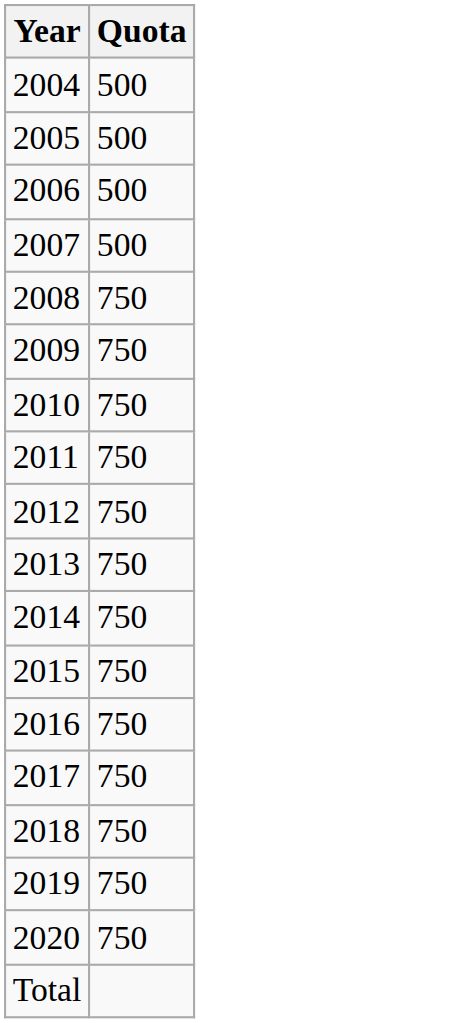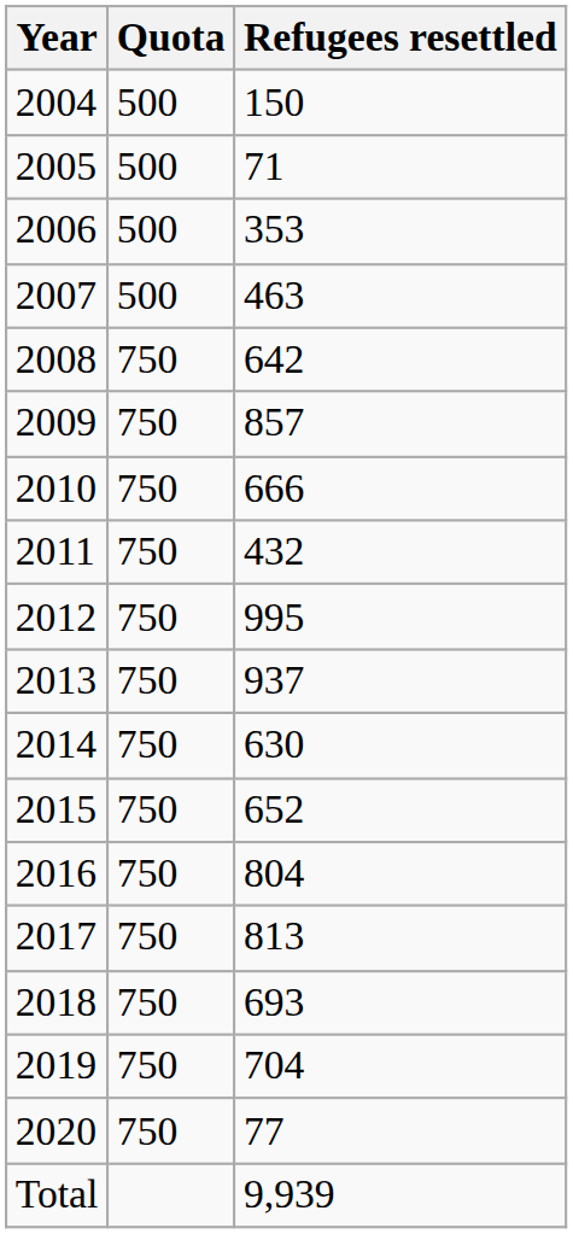 <table class="wikitable floatright">
 <tr>
 <th scope=col>Year</th>
 <th scope=col>Quota</th>
+<th scope=col>Refugees resettled</th>
 </tr>
 <tr>
 <td>2004</td>
 <td>500</td>
+<td>150</td>
 </tr>
 <tr>
 <td>2005</td>
 <td>500</td>
+<td>71</td>
 </tr>
 <tr>
 <td>2006</td>
 <td>500</td>
+<td>353</td>
 </tr>
 <tr>
 <td>2007</td>
 <td>500</td>
+<td>463</td>
 </tr>
 <tr>
 <td>2008</td>
 <td>750</td>
+<td>642</td>
 </tr>
 <tr>
 <td>2009</td>
 <td>750</td>
+<td>857</td>
 </tr>
 <tr>
 <td>2010</td>
 <td>750</td>
+<td>666</td>
 </tr>
 <tr>
 <td>2011</td>
 <td>750</td>
+<td>432</td>
 </tr>
 <tr>
 <td>2012</td>
 <td>750</td>
+<td>995</td>
 </tr>
 <tr>
 <td>2013</td>
 <td>750</td>
+<td>937</td>
 </tr>
 <tr>
 <td>2014</td>
 <td>750</td>
+<td>630</td>
 </tr>
 <tr>
 <td>2015</td>
 <td>750</td>
+<td>652</td>
 </tr>
 <tr>
 <td>2016</td>
 <td>750</td>
+<td>804</td>
 </tr>
 <tr>
 <td>2017</td>
 <td>750</td>
+<td>813</td>
 </tr>
 <tr>
 <td>2018</td>
 <td>750</td>
+<td>693</td>
 </tr>
 <tr>
 <td>2019</td>
 <td>750</td>
+<td>704</td>
 </tr>
 <tr>
 <td>2020</td>
 <td>750</td>
+<td>77</td>
 </tr>
 <tr>
 <td>Total</td>
 <td></td>
+<td>9,939</td>
 </tr>
 </table>
